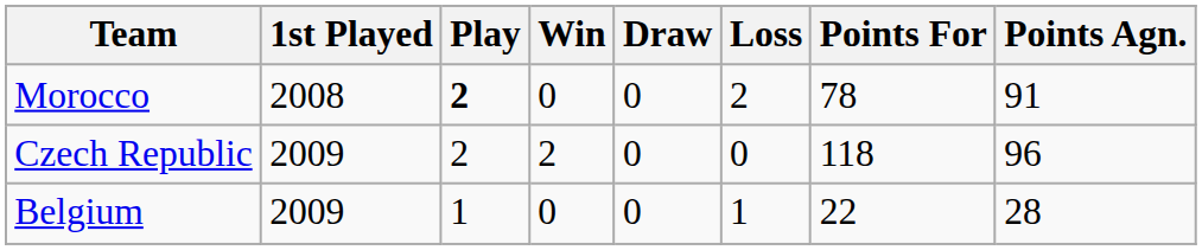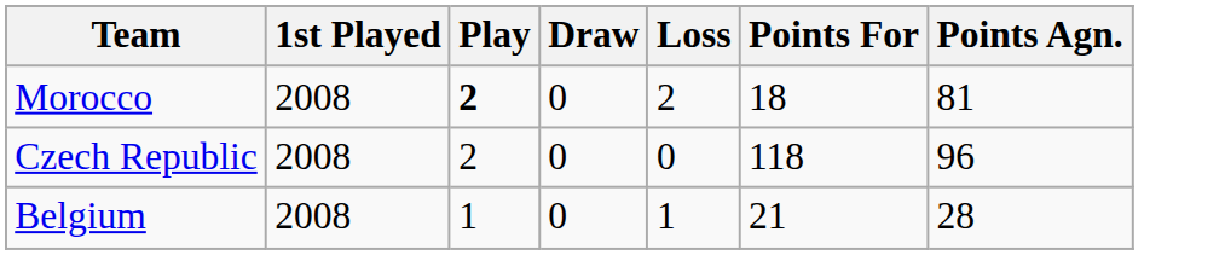 <table class="sortable wikitable">
 <tr>
 <th>Team</th>
 <th>1st Played</th>
 <th>Play</th>
-<th>Win</th>
 <th>Draw</th>
 <th>Loss</th>
 <th>Points For</th>
 <th>Points Agn.</th>
 </tr>
 <tr>
 <td> <a href='#'>Morocco</a></td>
 <td>2008</td>
 <td><strong>2</strong></td>
 <td>0</td>
-<td>0</td>
 <td>2</td>
-<td>78</td>
-<td>91</td>
+<td>18</td>
+<td>81</td>
 </tr>
 <tr>
 <td> <a href='#'>Czech Republic</a></td>
-<td>2009</td>
-<td>2</td>
+<td>2008</td>
 <td>2</td>
 <td>0</td>
 <td>0</td>
 <td>118</td>
 <td>96</td>
 </tr>
 <tr>
 <td> <a href='#'>Belgium</a></td>
-<td>2009</td>
+<td>2008</td>
 <td>1</td>
 <td>0</td>
-<td>0</td>
 <td>1</td>
-<td>22</td>
+<td>21</td>
 <td>28</td>
 </tr>
 </table>
